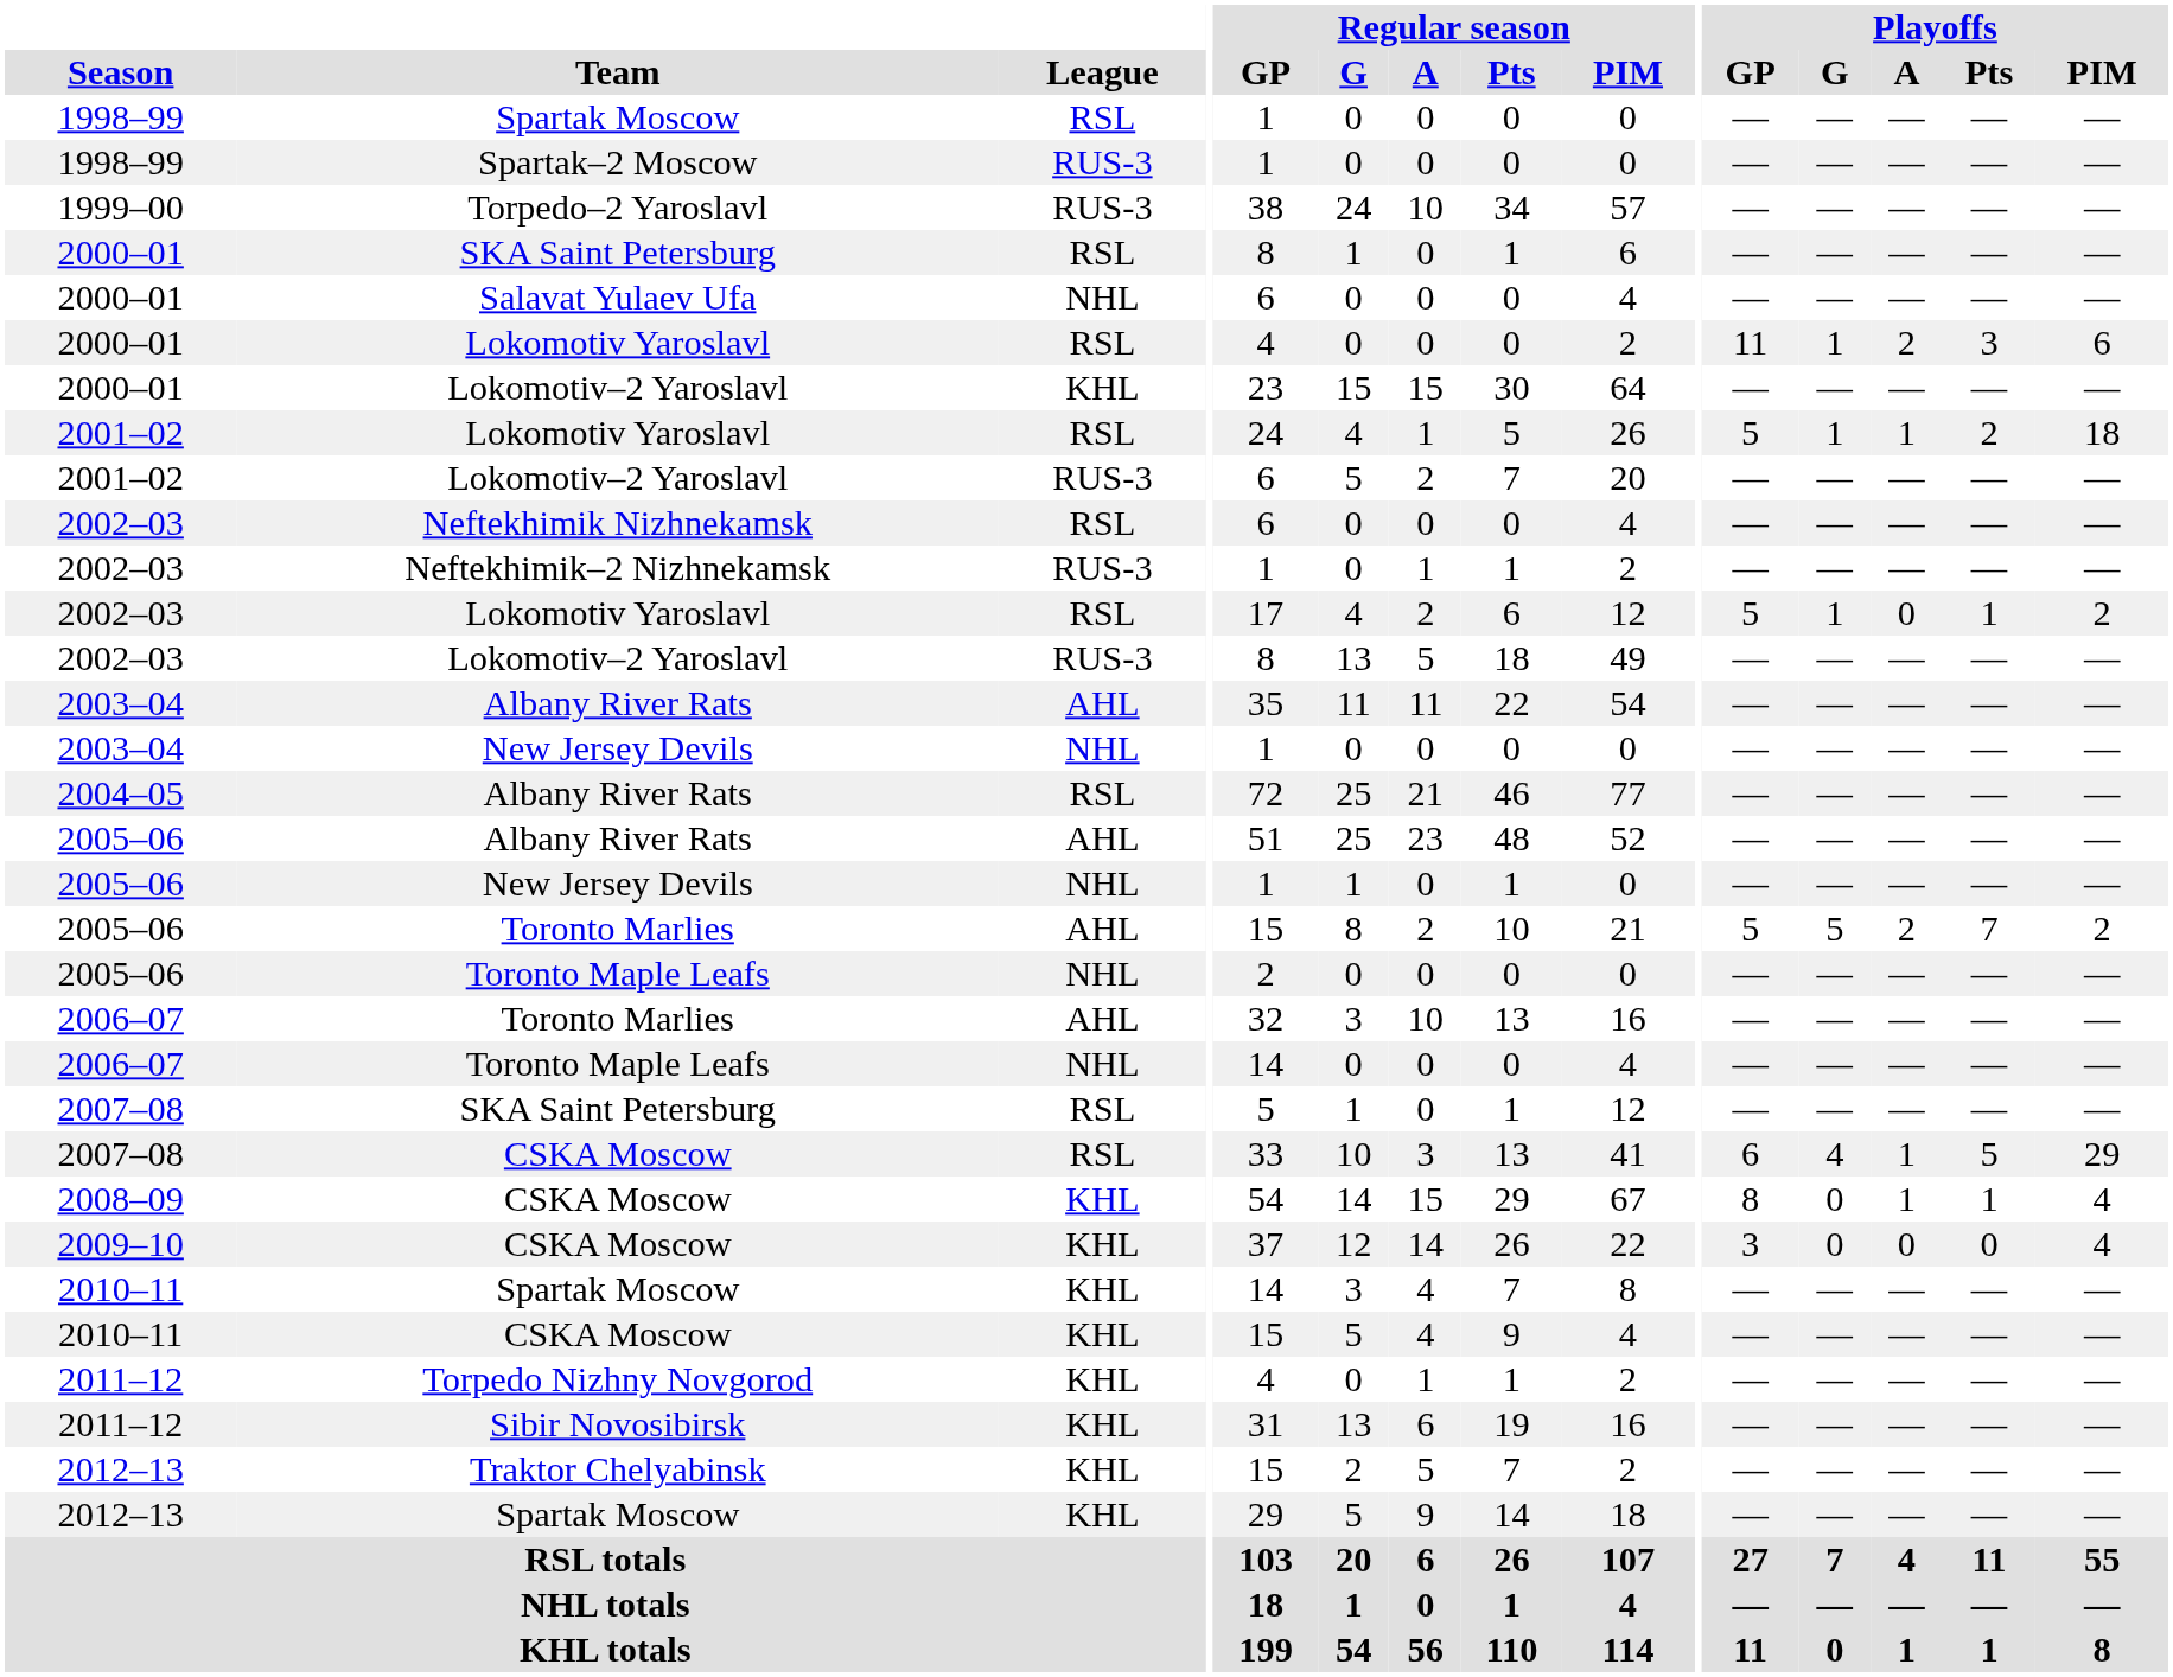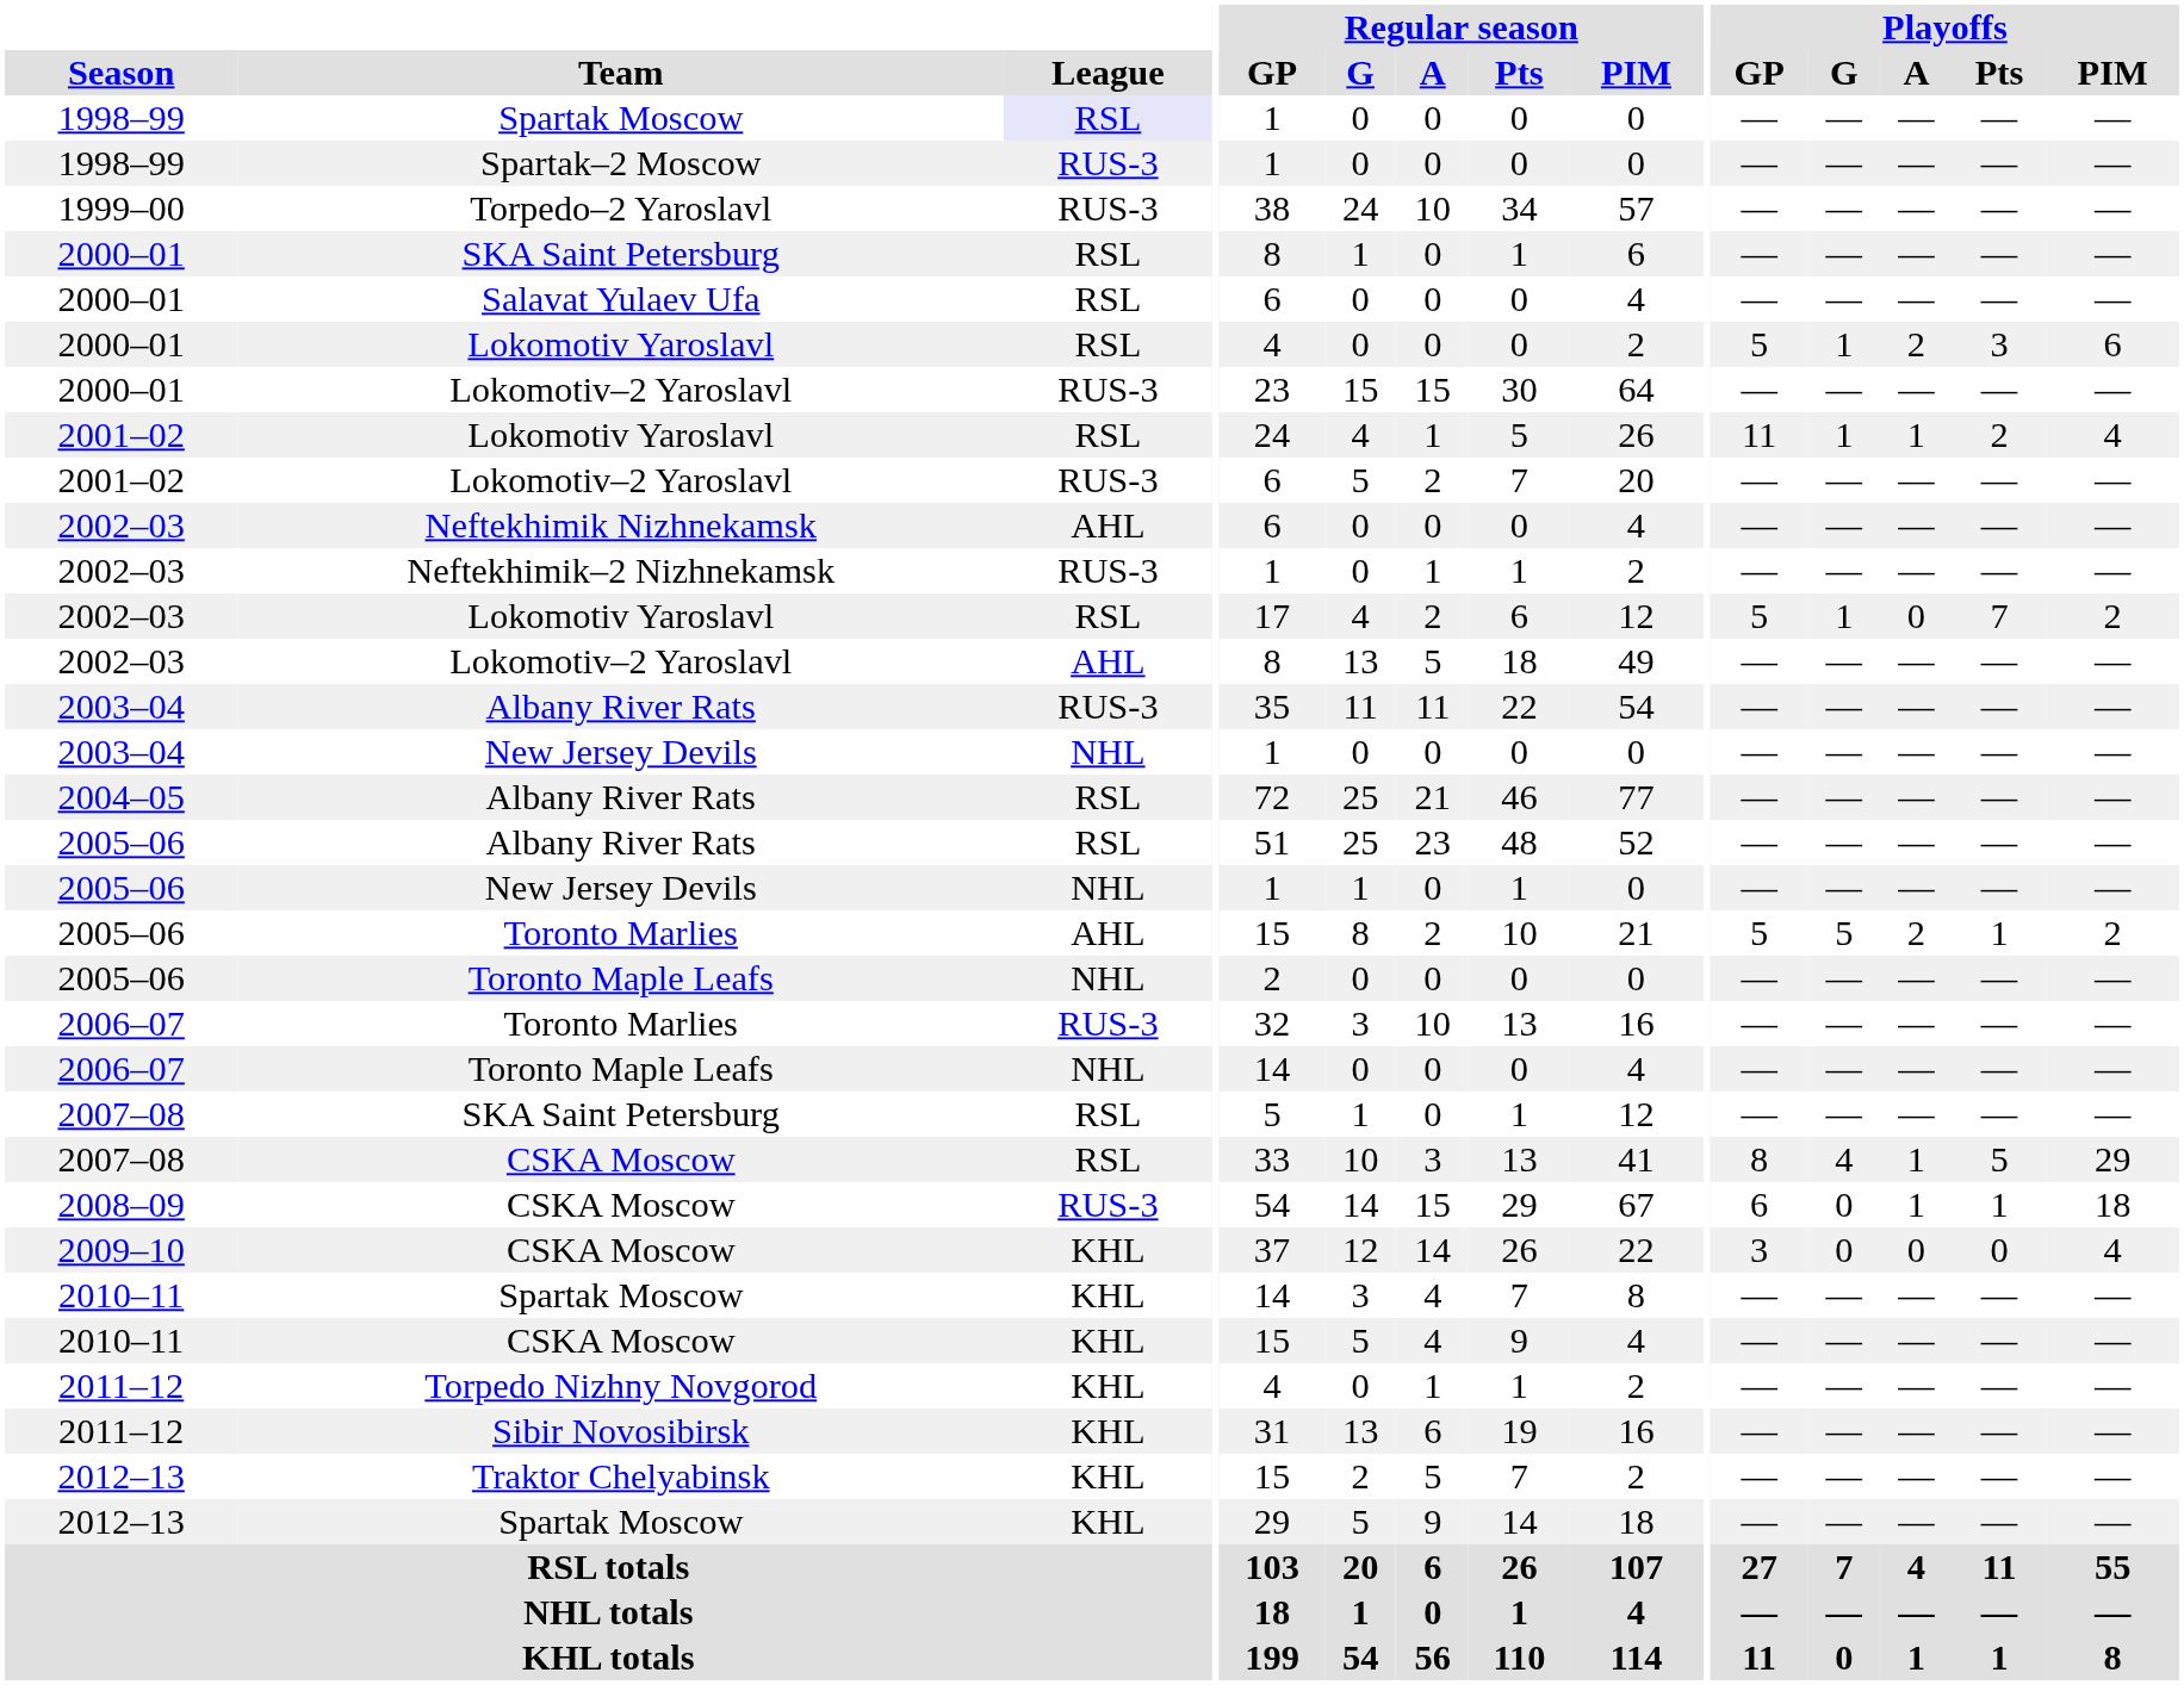 <table border="0" cellpadding="1" cellspacing="0" style="text-align:center; width:60em">
 <tr bgcolor="#e0e0e0">
 <th colspan="3" bgcolor="#ffffff"></th>
 <th rowspan="100" bgcolor="#ffffff"></th>
 <th colspan="5"><a href='#'>Regular season</a></th>
 <th rowspan="100" bgcolor="#ffffff"></th>
 <th colspan="5"><a href='#'>Playoffs</a></th>
 </tr>
 <tr bgcolor="#e0e0e0">
 <th><a href='#'>Season</a></th>
 <th>Team</th>
 <th>League</th>
 <th>GP</th>
 <th><a href='#'>G</a></th>
 <th><a href='#'>A</a></th>
 <th><a href='#'>Pts</a></th>
 <th><a href='#'>PIM</a></th>
 <th>GP</th>
 <th>G</th>
 <th>A</th>
 <th>Pts</th>
 <th>PIM</th>
 </tr>
 <tr>
 <td><a href='#'>1998–99</a></td>
 <td><a href='#'>Spartak Moscow</a></td>
-<td><a href='#'>RSL</a></td>
+<td style="background: lavender;"><a href='#'>RSL</a></td>
 <td>1</td>
 <td>0</td>
 <td>0</td>
 <td>0</td>
 <td>0</td>
 <td>—</td>
 <td>—</td>
 <td>—</td>
 <td>—</td>
 <td>—</td>
 </tr>
 <tr bgcolor="#f0f0f0">
 <td>1998–99</td>
 <td>Spartak–2 Moscow</td>
 <td><a href='#'>RUS-3</a></td>
 <td>1</td>
 <td>0</td>
 <td>0</td>
 <td>0</td>
 <td>0</td>
 <td>—</td>
 <td>—</td>
 <td>—</td>
 <td>—</td>
 <td>—</td>
 </tr>
 <tr>
 <td>1999–00</td>
 <td>Torpedo–2 Yaroslavl</td>
 <td>RUS-3</td>
 <td>38</td>
 <td>24</td>
 <td>10</td>
 <td>34</td>
 <td>57</td>
 <td>—</td>
 <td>—</td>
 <td>—</td>
 <td>—</td>
 <td>—</td>
 </tr>
 <tr bgcolor="#f0f0f0">
 <td><a href='#'>2000–01</a></td>
 <td><a href='#'>SKA Saint Petersburg</a></td>
 <td>RSL</td>
 <td>8</td>
 <td>1</td>
 <td>0</td>
 <td>1</td>
 <td>6</td>
 <td>—</td>
 <td>—</td>
 <td>—</td>
 <td>—</td>
 <td>—</td>
 </tr>
 <tr>
 <td>2000–01</td>
 <td><a href='#'>Salavat Yulaev Ufa</a></td>
-<td>NHL</td>
+<td>RSL</td>
 <td>6</td>
 <td>0</td>
 <td>0</td>
 <td>0</td>
 <td>4</td>
 <td>—</td>
 <td>—</td>
 <td>—</td>
 <td>—</td>
 <td>—</td>
 </tr>
 <tr bgcolor="#f0f0f0">
 <td>2000–01</td>
 <td><a href='#'>Lokomotiv Yaroslavl</a></td>
 <td>RSL</td>
 <td>4</td>
 <td>0</td>
 <td>0</td>
 <td>0</td>
 <td>2</td>
-<td>11</td>
+<td>5</td>
 <td>1</td>
 <td>2</td>
 <td>3</td>
 <td>6</td>
 </tr>
 <tr>
 <td>2000–01</td>
 <td>Lokomotiv–2 Yaroslavl</td>
-<td>KHL</td>
+<td>RUS-3</td>
 <td>23</td>
 <td>15</td>
 <td>15</td>
 <td>30</td>
 <td>64</td>
 <td>—</td>
 <td>—</td>
 <td>—</td>
 <td>—</td>
 <td>—</td>
 </tr>
 <tr bgcolor="#f0f0f0">
 <td><a href='#'>2001–02</a></td>
 <td>Lokomotiv Yaroslavl</td>
 <td>RSL</td>
 <td>24</td>
 <td>4</td>
 <td>1</td>
 <td>5</td>
 <td>26</td>
-<td>5</td>
+<td>11</td>
 <td>1</td>
 <td>1</td>
 <td>2</td>
-<td>18</td>
+<td>4</td>
 </tr>
 <tr>
 <td>2001–02</td>
 <td>Lokomotiv–2 Yaroslavl</td>
 <td>RUS-3</td>
 <td>6</td>
 <td>5</td>
 <td>2</td>
 <td>7</td>
 <td>20</td>
 <td>—</td>
 <td>—</td>
 <td>—</td>
 <td>—</td>
 <td>—</td>
 </tr>
 <tr bgcolor="#f0f0f0">
 <td><a href='#'>2002–03</a></td>
 <td><a href='#'>Neftekhimik Nizhnekamsk</a></td>
-<td>RSL</td>
+<td>AHL</td>
 <td>6</td>
 <td>0</td>
 <td>0</td>
 <td>0</td>
 <td>4</td>
 <td>—</td>
 <td>—</td>
 <td>—</td>
 <td>—</td>
 <td>—</td>
 </tr>
 <tr>
 <td>2002–03</td>
 <td>Neftekhimik–2 Nizhnekamsk</td>
 <td>RUS-3</td>
 <td>1</td>
 <td>0</td>
 <td>1</td>
 <td>1</td>
 <td>2</td>
 <td>—</td>
 <td>—</td>
 <td>—</td>
 <td>—</td>
 <td>—</td>
 </tr>
 <tr bgcolor="#f0f0f0">
 <td>2002–03</td>
 <td>Lokomotiv Yaroslavl</td>
 <td>RSL</td>
 <td>17</td>
 <td>4</td>
 <td>2</td>
 <td>6</td>
 <td>12</td>
 <td>5</td>
 <td>1</td>
 <td>0</td>
-<td>1</td>
+<td>7</td>
 <td>2</td>
 </tr>
 <tr>
 <td>2002–03</td>
 <td>Lokomotiv–2 Yaroslavl</td>
-<td>RUS-3</td>
+<td><a href='#'>AHL</a></td>
 <td>8</td>
 <td>13</td>
 <td>5</td>
 <td>18</td>
 <td>49</td>
 <td>—</td>
 <td>—</td>
 <td>—</td>
 <td>—</td>
 <td>—</td>
 </tr>
 <tr bgcolor="#f0f0f0">
 <td><a href='#'>2003–04</a></td>
 <td><a href='#'>Albany River Rats</a></td>
-<td><a href='#'>AHL</a></td>
+<td>RUS-3</td>
 <td>35</td>
 <td>11</td>
 <td>11</td>
 <td>22</td>
 <td>54</td>
 <td>—</td>
 <td>—</td>
 <td>—</td>
 <td>—</td>
 <td>—</td>
 </tr>
 <tr>
 <td><a href='#'>2003–04</a></td>
 <td><a href='#'>New Jersey Devils</a></td>
 <td><a href='#'>NHL</a></td>
 <td>1</td>
 <td>0</td>
 <td>0</td>
 <td>0</td>
 <td>0</td>
 <td>—</td>
 <td>—</td>
 <td>—</td>
 <td>—</td>
 <td>—</td>
 </tr>
 <tr bgcolor="#f0f0f0">
 <td><a href='#'>2004–05</a></td>
 <td>Albany River Rats</td>
 <td>RSL</td>
 <td>72</td>
 <td>25</td>
 <td>21</td>
 <td>46</td>
 <td>77</td>
 <td>—</td>
 <td>—</td>
 <td>—</td>
 <td>—</td>
 <td>—</td>
 </tr>
 <tr>
 <td><a href='#'>2005–06</a></td>
 <td>Albany River Rats</td>
-<td>AHL</td>
+<td>RSL</td>
 <td>51</td>
 <td>25</td>
 <td>23</td>
 <td>48</td>
 <td>52</td>
 <td>—</td>
 <td>—</td>
 <td>—</td>
 <td>—</td>
 <td>—</td>
 </tr>
 <tr bgcolor="#f0f0f0">
 <td><a href='#'>2005–06</a></td>
 <td>New Jersey Devils</td>
 <td>NHL</td>
 <td>1</td>
 <td>1</td>
 <td>0</td>
 <td>1</td>
 <td>0</td>
 <td>—</td>
 <td>—</td>
 <td>—</td>
 <td>—</td>
 <td>—</td>
 </tr>
 <tr>
 <td>2005–06</td>
 <td><a href='#'>Toronto Marlies</a></td>
 <td>AHL</td>
 <td>15</td>
 <td>8</td>
 <td>2</td>
 <td>10</td>
 <td>21</td>
 <td>5</td>
 <td>5</td>
 <td>2</td>
-<td>7</td>
+<td>1</td>
 <td>2</td>
 </tr>
 <tr bgcolor="#f0f0f0">
 <td>2005–06</td>
 <td><a href='#'>Toronto Maple Leafs</a></td>
 <td>NHL</td>
 <td>2</td>
 <td>0</td>
 <td>0</td>
 <td>0</td>
 <td>0</td>
 <td>—</td>
 <td>—</td>
 <td>—</td>
 <td>—</td>
 <td>—</td>
 </tr>
 <tr>
 <td><a href='#'>2006–07</a></td>
 <td>Toronto Marlies</td>
-<td>AHL</td>
+<td><a href='#'>RUS-3</a></td>
 <td>32</td>
 <td>3</td>
 <td>10</td>
 <td>13</td>
 <td>16</td>
 <td>—</td>
 <td>—</td>
 <td>—</td>
 <td>—</td>
 <td>—</td>
 </tr>
 <tr bgcolor="#f0f0f0">
 <td><a href='#'>2006–07</a></td>
 <td>Toronto Maple Leafs</td>
 <td>NHL</td>
 <td>14</td>
 <td>0</td>
 <td>0</td>
 <td>0</td>
 <td>4</td>
 <td>—</td>
 <td>—</td>
 <td>—</td>
 <td>—</td>
 <td>—</td>
 </tr>
 <tr>
 <td><a href='#'>2007–08</a></td>
 <td>SKA Saint Petersburg</td>
 <td>RSL</td>
 <td>5</td>
 <td>1</td>
 <td>0</td>
 <td>1</td>
 <td>12</td>
 <td>—</td>
 <td>—</td>
 <td>—</td>
 <td>—</td>
 <td>—</td>
 </tr>
 <tr bgcolor="#f0f0f0">
 <td>2007–08</td>
 <td><a href='#'>CSKA Moscow</a></td>
 <td>RSL</td>
 <td>33</td>
 <td>10</td>
 <td>3</td>
 <td>13</td>
 <td>41</td>
-<td>6</td>
+<td>8</td>
 <td>4</td>
 <td>1</td>
 <td>5</td>
 <td>29</td>
 </tr>
 <tr>
 <td><a href='#'>2008–09</a></td>
 <td>CSKA Moscow</td>
-<td><a href='#'>KHL</a></td>
+<td><a href='#'>RUS-3</a></td>
 <td>54</td>
 <td>14</td>
 <td>15</td>
 <td>29</td>
 <td>67</td>
-<td>8</td>
+<td>6</td>
 <td>0</td>
 <td>1</td>
 <td>1</td>
-<td>4</td>
+<td>18</td>
 </tr>
 <tr bgcolor="#f0f0f0">
 <td><a href='#'>2009–10</a></td>
 <td>CSKA Moscow</td>
 <td>KHL</td>
 <td>37</td>
 <td>12</td>
 <td>14</td>
 <td>26</td>
 <td>22</td>
 <td>3</td>
 <td>0</td>
 <td>0</td>
 <td>0</td>
 <td>4</td>
 </tr>
 <tr>
 <td><a href='#'>2010–11</a></td>
 <td>Spartak Moscow</td>
 <td>KHL</td>
 <td>14</td>
 <td>3</td>
 <td>4</td>
 <td>7</td>
 <td>8</td>
 <td>—</td>
 <td>—</td>
 <td>—</td>
 <td>—</td>
 <td>—</td>
 </tr>
 <tr bgcolor="#f0f0f0">
 <td>2010–11</td>
 <td>CSKA Moscow</td>
 <td>KHL</td>
 <td>15</td>
 <td>5</td>
 <td>4</td>
 <td>9</td>
 <td>4</td>
 <td>—</td>
 <td>—</td>
 <td>—</td>
 <td>—</td>
 <td>—</td>
 </tr>
 <tr>
 <td><a href='#'>2011–12</a></td>
 <td><a href='#'>Torpedo Nizhny Novgorod</a></td>
 <td>KHL</td>
 <td>4</td>
 <td>0</td>
 <td>1</td>
 <td>1</td>
 <td>2</td>
 <td>—</td>
 <td>—</td>
 <td>—</td>
 <td>—</td>
 <td>—</td>
 </tr>
 <tr bgcolor="#f0f0f0">
 <td>2011–12</td>
 <td><a href='#'>Sibir Novosibirsk</a></td>
 <td>KHL</td>
 <td>31</td>
 <td>13</td>
 <td>6</td>
 <td>19</td>
 <td>16</td>
 <td>—</td>
 <td>—</td>
 <td>—</td>
 <td>—</td>
 <td>—</td>
 </tr>
 <tr>
 <td><a href='#'>2012–13</a></td>
 <td><a href='#'>Traktor Chelyabinsk</a></td>
 <td>KHL</td>
 <td>15</td>
 <td>2</td>
 <td>5</td>
 <td>7</td>
 <td>2</td>
 <td>—</td>
 <td>—</td>
 <td>—</td>
 <td>—</td>
 <td>—</td>
 </tr>
 <tr bgcolor="#f0f0f0">
 <td>2012–13</td>
 <td>Spartak Moscow</td>
 <td>KHL</td>
 <td>29</td>
 <td>5</td>
 <td>9</td>
 <td>14</td>
 <td>18</td>
 <td>—</td>
 <td>—</td>
 <td>—</td>
 <td>—</td>
 <td>—</td>
 </tr>
 <tr bgcolor="#e0e0e0">
 <th colspan="3">RSL totals</th>
 <th>103</th>
 <th>20</th>
 <th>6</th>
 <th>26</th>
 <th>107</th>
 <th>27</th>
 <th>7</th>
 <th>4</th>
 <th>11</th>
 <th>55</th>
 </tr>
 <tr bgcolor="#e0e0e0">
 <th colspan="3">NHL totals</th>
 <th>18</th>
 <th>1</th>
 <th>0</th>
 <th>1</th>
 <th>4</th>
 <th>—</th>
 <th>—</th>
 <th>—</th>
 <th>—</th>
 <th>—</th>
 </tr>
 <tr bgcolor="#e0e0e0">
 <th colspan="3">KHL totals</th>
 <th>199</th>
 <th>54</th>
 <th>56</th>
 <th>110</th>
 <th>114</th>
 <th>11</th>
 <th>0</th>
 <th>1</th>
 <th>1</th>
 <th>8</th>
 </tr>
 </table>
